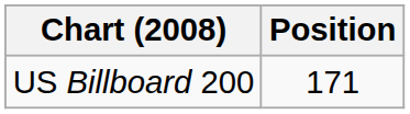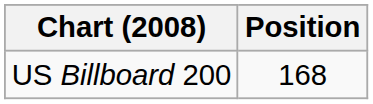 <table class="wikitable">
 <tr>
 <th>Chart (2008)</th>
 <th>Position</th>
 </tr>
 <tr>
 <td>US <em>Billboard</em> 200</td>
-<td style="text-align:center;">171</td>
+<td style="text-align:center;">168</td>
 </tr>
 </table>
